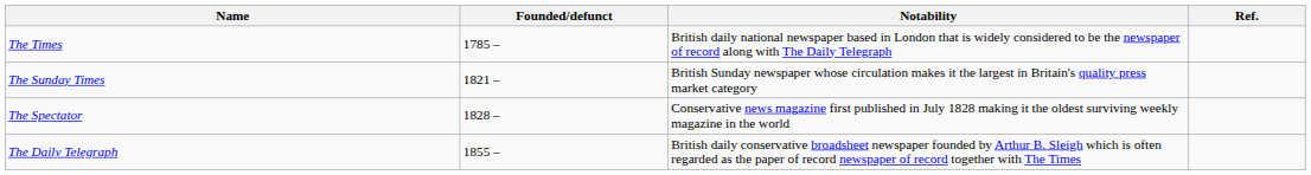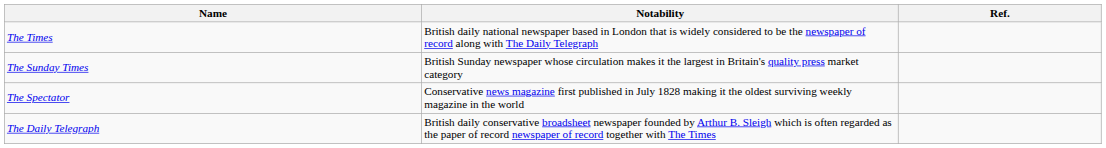 <table class="wikitable sortable">
 <tr>
 <th width="35%">Name</th>
-<th width="16%">Founded/defunct</th>
 <th width="40%">Notability</th>
 <th class="unsortable" width="17%">Ref.</th>
 </tr>
 <tr>
 <td><em><a href='#'>The Times</a></em></td>
-<td>1785 –</td>
 <td>British daily national newspaper based in London that is widely considered to be the <a href='#'>newspaper of record</a> along with <a href='#'>The Daily Telegraph</a></td>
 <td></td>
 </tr>
 <tr>
 <td><em><a href='#'>The Sunday Times</a></em></td>
-<td>1821 –</td>
 <td>British Sunday newspaper whose circulation makes it the largest in Britain's <a href='#'>quality press</a> market category</td>
 <td></td>
 </tr>
 <tr>
 <td><em><a href='#'>The Spectator</a></em></td>
-<td>1828 –</td>
 <td>Conservative <a href='#'>news magazine</a> first published in July 1828 making it the oldest surviving weekly magazine in the world</td>
 <td></td>
 </tr>
 <tr>
 <td><em><a href='#'>The Daily Telegraph</a></em></td>
-<td>1855 –</td>
 <td>British daily conservative <a href='#'>broadsheet</a> newspaper founded by  <a href='#'>Arthur B. Sleigh</a> which is often regarded as the paper of record <a href='#'>newspaper of record</a> together with <a href='#'>The Times</a></td>
 <td></td>
 </tr>
 </table>
